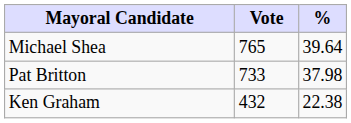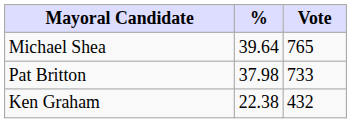 <table class="wikitable">
 <tr>
 <th style="background:#ddf; width:200px;">Mayoral Candidate </th>
+<th style="background:#ddf; width:30px;">%</th>
 <th style="background:#ddf; width:50px;">Vote</th>
-<th style="background:#ddf; width:30px;">%</th>
 </tr>
 <tr>
 <td>Michael Shea</td>
+<td>39.64</td>
 <td>765</td>
-<td>39.64</td>
 </tr>
 <tr>
 <td>Pat Britton</td>
+<td>37.98</td>
 <td>733</td>
-<td>37.98</td>
 </tr>
 <tr>
 <td>Ken Graham</td>
+<td>22.38</td>
 <td>432</td>
-<td>22.38</td>
 </tr>
 </table>
